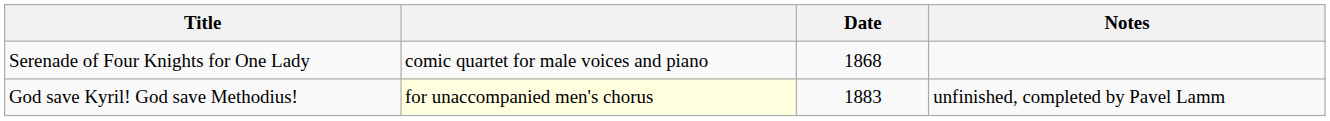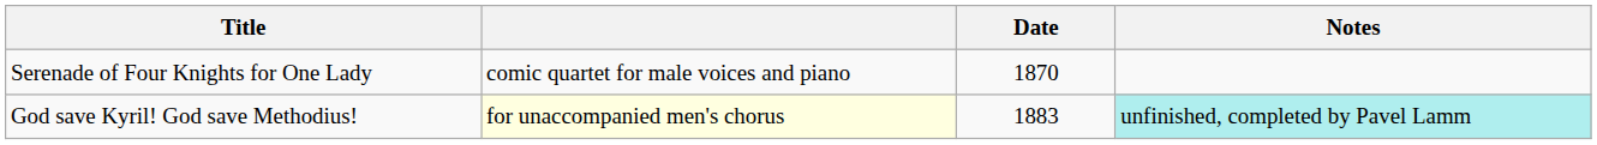 <table class="wikitable" style="text-align: left; width:70em; line-height:1.5">
 <tr>
 <th style="width:15%;">Title</th>
 <th style="width:15%;"></th>
 <th style="width:5%;">Date</th>
 <th style="width:15%;">Notes</th>
 </tr>
 <tr>
 <td>Serenade of Four Knights for One Lady</td>
 <td>comic quartet for male voices and piano</td>
-<td align=center>1868</td>
+<td align=center>1870</td>
 <td></td>
 </tr>
 <tr>
 <td>God save Kyril! God save Methodius!</td>
 <td style="background: lightyellow;">for unaccompanied men's chorus</td>
 <td align=center>1883</td>
-<td>unfinished, completed by Pavel Lamm</td>
+<td style="background: paleturquoise;">unfinished, completed by Pavel Lamm</td>
 </tr>
 </table>
